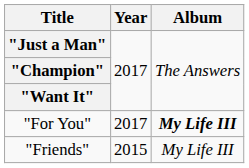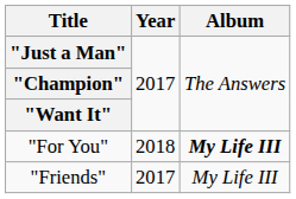 <table class="wikitable plainrowheaders" style="text-align:center;">
 <tr>
 <th scope="col">Title</th>
 <th scope="col">Year</th>
 <th scope="col">Album</th>
 </tr>
 <tr>
 <th scope="row">"Just a Man"</th>
 <td rowspan="3">2017</td>
 <td rowspan="3"><em>The Answers</em></td>
 </tr>
 <tr>
 <th scope="row">"Champion"</th>
 </tr>
 <tr>
 <th scope="row">"Want It"</th>
 </tr>
 <tr>
 <td>"For You"</td>
-<td>2017</td>
+<td>2018</td>
 <td><strong><em>My Life III</em></strong></td>
 </tr>
 <tr>
 <td>"Friends"</td>
-<td>2015</td>
+<td>2017</td>
 <td><em>My Life III</em></td>
 </tr>
 </table>
